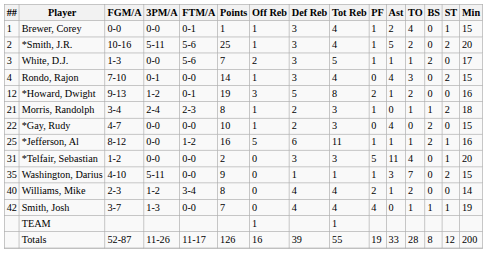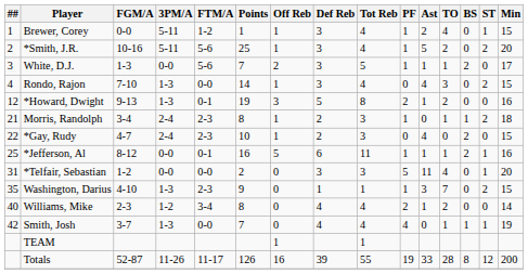 <table class="wikitable sortable">
 <tr>
 <th>##</th>
 <th>Player</th>
 <th>FGM/A</th>
 <th>3PM/A</th>
 <th>FTM/A</th>
 <th>Points</th>
 <th>Off Reb</th>
 <th>Def Reb</th>
 <th>Tot Reb</th>
 <th>PF</th>
 <th>Ast</th>
 <th>TO</th>
 <th>BS</th>
 <th>ST</th>
 <th>Min</th>
 </tr>
 <tr>
 <td>1</td>
 <td>Brewer, Corey</td>
 <td>0-0</td>
-<td>0-0</td>
-<td>0-1</td>
+<td>5-11</td>
+<td>1-2</td>
 <td>1</td>
 <td>1</td>
 <td>3</td>
 <td>4</td>
 <td>1</td>
 <td>2</td>
 <td>4</td>
 <td>0</td>
 <td>1</td>
 <td>15</td>
 </tr>
 <tr>
 <td>2</td>
 <td>*Smith, J.R.</td>
 <td>10-16</td>
 <td>5-11</td>
 <td>5-6</td>
 <td>25</td>
 <td>1</td>
 <td>3</td>
 <td>4</td>
 <td>1</td>
 <td>5</td>
 <td>2</td>
 <td>0</td>
 <td>2</td>
 <td>20</td>
 </tr>
 <tr>
 <td>3</td>
 <td>White, D.J.</td>
 <td>1-3</td>
 <td>0-0</td>
 <td>5-6</td>
 <td>7</td>
 <td>2</td>
 <td>3</td>
 <td>5</td>
 <td>1</td>
 <td>1</td>
 <td>1</td>
 <td>2</td>
 <td>0</td>
 <td>17</td>
 </tr>
 <tr>
 <td>4</td>
 <td>Rondo, Rajon</td>
 <td>7-10</td>
-<td>0-1</td>
+<td>1-3</td>
 <td>0-0</td>
 <td>14</td>
 <td>1</td>
 <td>3</td>
 <td>4</td>
 <td>0</td>
 <td>4</td>
 <td>3</td>
 <td>0</td>
 <td>2</td>
 <td>15</td>
 </tr>
 <tr>
 <td>12</td>
 <td>*Howard, Dwight</td>
 <td>9-13</td>
-<td>1-2</td>
+<td>1-3</td>
 <td>0-1</td>
 <td>19</td>
 <td>3</td>
 <td>5</td>
 <td>8</td>
 <td>2</td>
 <td>1</td>
 <td>2</td>
 <td>0</td>
 <td>0</td>
 <td>16</td>
 </tr>
 <tr>
 <td>21</td>
 <td>Morris, Randolph</td>
 <td>3-4</td>
 <td>2-4</td>
 <td>2-3</td>
 <td>8</td>
 <td>1</td>
 <td>2</td>
 <td>3</td>
 <td>1</td>
 <td>0</td>
 <td>1</td>
 <td>1</td>
 <td>2</td>
 <td>18</td>
 </tr>
 <tr>
 <td>22</td>
 <td>*Gay, Rudy</td>
 <td>4-7</td>
-<td>0-0</td>
-<td>0-0</td>
+<td>2-4</td>
+<td>2-3</td>
 <td>10</td>
 <td>1</td>
 <td>2</td>
 <td>3</td>
 <td>0</td>
 <td>4</td>
 <td>0</td>
 <td>2</td>
 <td>0</td>
 <td>15</td>
 </tr>
 <tr>
 <td>25</td>
 <td>*Jefferson, Al</td>
 <td>8-12</td>
 <td>0-0</td>
-<td>1-2</td>
+<td>0-1</td>
 <td>16</td>
 <td>5</td>
 <td>6</td>
 <td>11</td>
 <td>1</td>
 <td>1</td>
 <td>1</td>
 <td>2</td>
 <td>1</td>
 <td>16</td>
 </tr>
 <tr>
 <td>31</td>
 <td>*Telfair, Sebastian</td>
 <td>1-2</td>
 <td>0-0</td>
 <td>0-0</td>
 <td>2</td>
 <td>0</td>
 <td>3</td>
 <td>3</td>
 <td>5</td>
 <td>11</td>
 <td>4</td>
 <td>0</td>
 <td>1</td>
 <td>20</td>
 </tr>
 <tr>
 <td>35</td>
 <td>Washington, Darius</td>
 <td>4-10</td>
-<td>5-11</td>
-<td>0-0</td>
+<td>1-3</td>
+<td>2-3</td>
 <td>9</td>
 <td>0</td>
 <td>1</td>
 <td>1</td>
 <td>1</td>
 <td>3</td>
 <td>7</td>
 <td>0</td>
 <td>2</td>
 <td>15</td>
 </tr>
 <tr>
 <td>40</td>
 <td>Williams, Mike</td>
 <td>2-3</td>
 <td>1-2</td>
 <td>3-4</td>
 <td>8</td>
 <td>0</td>
 <td>4</td>
 <td>4</td>
 <td>2</td>
 <td>1</td>
 <td>2</td>
 <td>0</td>
 <td>0</td>
 <td>14</td>
 </tr>
 <tr>
 <td>42</td>
 <td>Smith, Josh</td>
 <td>3-7</td>
 <td>1-3</td>
 <td>0-0</td>
 <td>7</td>
 <td>0</td>
 <td>4</td>
 <td>4</td>
 <td>4</td>
 <td>0</td>
 <td>1</td>
 <td>1</td>
 <td>1</td>
 <td>19</td>
 </tr>
 <tr>
 <td></td>
 <td>TEAM</td>
 <td></td>
 <td></td>
 <td></td>
 <td></td>
 <td>1</td>
 <td></td>
 <td>1</td>
 <td></td>
 <td></td>
 <td></td>
 <td></td>
 <td></td>
 <td></td>
 </tr>
 <tr>
 <td></td>
 <td>Totals</td>
 <td>52-87</td>
 <td>11-26</td>
 <td>11-17</td>
 <td>126</td>
 <td>16</td>
 <td>39</td>
 <td>55</td>
 <td>19</td>
 <td>33</td>
 <td>28</td>
 <td>8</td>
 <td>12</td>
 <td>200</td>
 </tr>
 <tr>
 </tr>
 </table>
